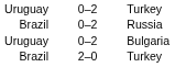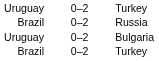 <table style="text-align:center">
 <tr>
 <th width=200></th>
 <th width=100></th>
 <th width=200></th>
 </tr>
 <tr>
 <td align=right>Uruguay</td>
 <td>0–2</td>
 <td align=left>Turkey</td>
 </tr>
 <tr>
 <td align=right>Brazil</td>
 <td>0–2</td>
 <td align=left>Russia</td>
 </tr>
 <tr>
 <td align=right>Uruguay</td>
 <td>0–2</td>
 <td align=left>Bulgaria</td>
 </tr>
 <tr>
 <td align=right>Brazil</td>
-<td>2–0</td>
+<td>0–2</td>
 <td align=left>Turkey</td>
 </tr>
 <tr>
 </tr>
 </table>
